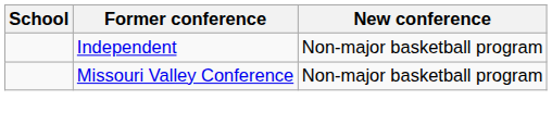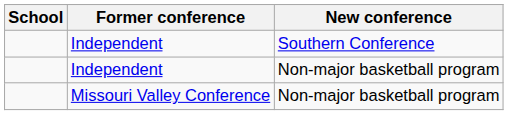 <table class="wikitable sortable">
 <tr>
 <th>School</th>
 <th>Former conference</th>
 <th>New conference</th>
+</tr>
+<tr>
+<td></td>
+<td><a href='#'>Independent</a></td>
+<td><a href='#'>Southern Conference</a></td>
 </tr>
 <tr>
 <td></td>
 <td><a href='#'>Independent</a></td>
 <td>Non-major basketball program</td>
 </tr>
 <tr>
 <td></td>
 <td><a href='#'>Missouri Valley Conference</a></td>
 <td>Non-major basketball program</td>
 </tr>
 </table>
